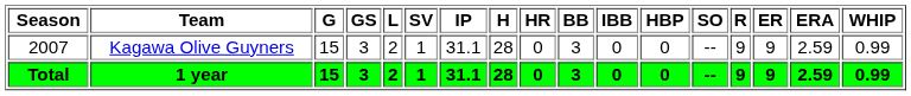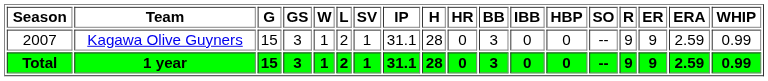 <table border=1 width="800px">
 <tr align=middle>
 <th>Season</th>
 <th>Team</th>
 <th>G</th>
 <th>GS</th>
+<th>W</th>
 <th>L</th>
 <th>SV</th>
 <th>IP</th>
 <th>H</th>
 <th>HR</th>
 <th>BB</th>
 <th>IBB</th>
 <th>HBP</th>
 <th>SO</th>
 <th>R</th>
 <th>ER</th>
 <th>ERA</th>
 <th>WHIP</th>
 </tr>
 <tr align=middle>
 <td>2007</td>
 <td><a href='#'>Kagawa Olive Guyners</a></td>
 <td>15</td>
 <td>3</td>
+<td>1</td>
 <td>2</td>
 <td>1</td>
 <td>31.1</td>
 <td>28</td>
 <td>0</td>
 <td>3</td>
 <td>0</td>
 <td>0</td>
 <td>--</td>
 <td>9</td>
 <td>9</td>
 <td>2.59</td>
 <td>0.99</td>
 </tr>
 <tr align=middle style="color:black; background-color:#00ff00">
 <th>Total</th>
 <th>1 year</th>
 <th>15</th>
 <th>3</th>
+<th>1</th>
 <th>2</th>
 <th>1</th>
 <th>31.1</th>
 <th>28</th>
 <th>0</th>
 <th>3</th>
 <th>0</th>
 <th>0</th>
 <th>--</th>
 <th>9</th>
 <th>9</th>
 <th>2.59</th>
 <th>0.99</th>
 </tr>
 </table>
